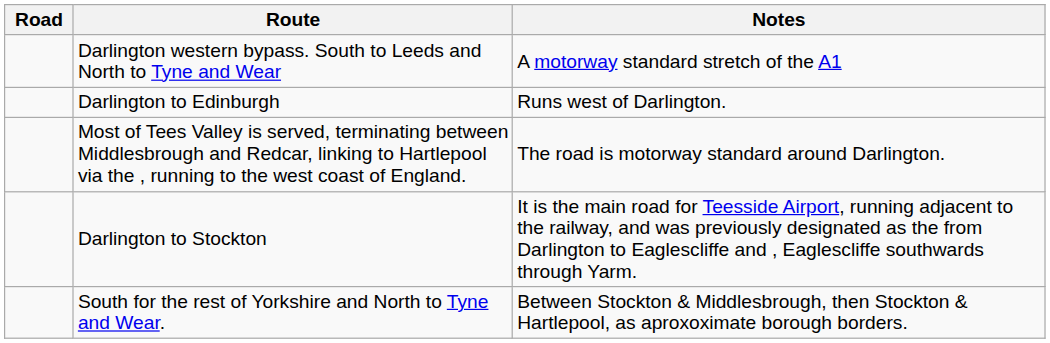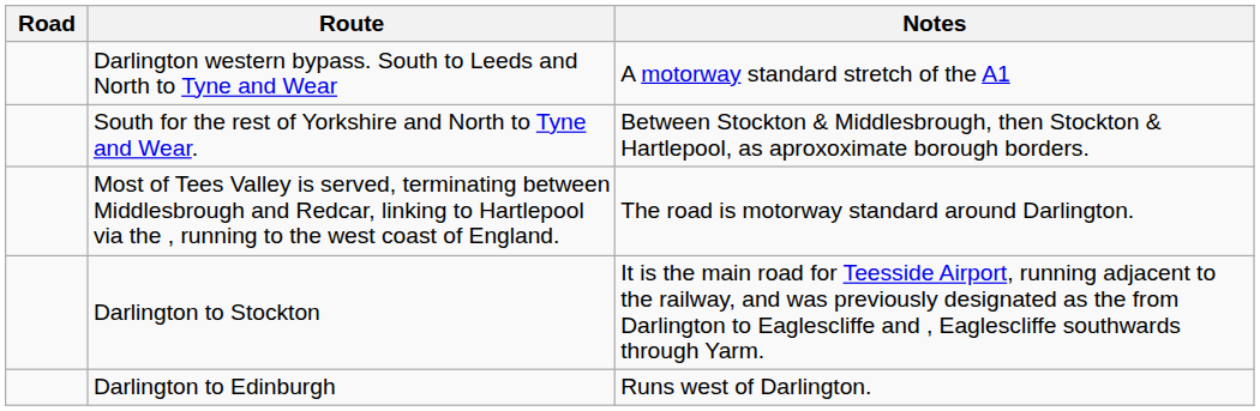 <table class="wikitable">
 <tr>
 <th width=50px>Road</th>
 <th>Route</th>
 <th>Notes</th>
 </tr>
 <tr>
 <td></td>
 <td>Darlington western bypass. South to Leeds and North to <a href='#'>Tyne and Wear</a></td>
 <td>A <a href='#'>motorway</a> standard stretch of the <a href='#'>A1</a></td>
 </tr>
 <tr>
 <td></td>
-<td>Darlington to Edinburgh</td>
-<td>Runs west of Darlington.</td>
+<td>South for the rest of Yorkshire and North to <a href='#'>Tyne and Wear</a>.</td>
+<td>Between Stockton & Middlesbrough, then Stockton & Hartlepool, as aproxoximate borough borders.</td>
 </tr>
 <tr>
 <td></td>
 <td>Most of Tees Valley is served, terminating between Middlesbrough and Redcar, linking to Hartlepool via the , running to the west coast of England.</td>
 <td>The road is motorway standard around Darlington.</td>
 </tr>
 <tr>
 <td></td>
 <td>Darlington to Stockton</td>
 <td>It is the main road for <a href='#'>Teesside Airport</a>, running adjacent to the railway, and was previously designated as the  from Darlington to Eaglescliffe and , Eaglescliffe southwards through Yarm.</td>
 </tr>
 <tr>
 <td></td>
-<td>South for the rest of Yorkshire and North to <a href='#'>Tyne and Wear</a>.</td>
-<td>Between Stockton & Middlesbrough, then Stockton & Hartlepool, as aproxoximate borough borders.</td>
+<td>Darlington to Edinburgh</td>
+<td>Runs west of Darlington.</td>
 </tr>
 </table>
